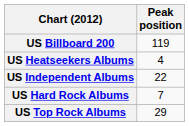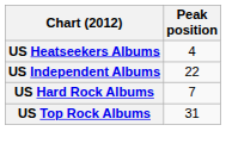 <table class="wikitable plainrowheaders" style="text-align:center;">
 <tr>
 <th>Chart (2012)</th>
 <th>Peak<br>position</th>
-</tr>
-<tr>
-<th scope="row">US <a href='#'>Billboard 200</a></th>
-<td>119</td>
 </tr>
 <tr>
 <th scope="row">US <a href='#'>Heatseekers Albums</a></th>
 <td>4</td>
 </tr>
 <tr>
 <th scope="row">US <a href='#'>Independent Albums</a></th>
 <td>22</td>
 </tr>
 <tr>
 <th scope="row">US <a href='#'>Hard Rock Albums</a></th>
 <td>7</td>
 </tr>
 <tr>
 <th scope="row">US <a href='#'>Top Rock Albums</a></th>
-<td>29</td>
+<td>31</td>
 </tr>
 </table>
